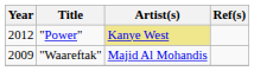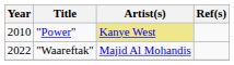 <table class="wikitable">
 <tr>
 <th>Year</th>
 <th>Title</th>
 <th>Artist(s)</th>
 <th>Ref(s)</th>
 </tr>
 <tr>
-<td>2012</td>
+<td>2010</td>
 <td>"<a href='#'>Power</a>"</td>
 <td style="background: khaki;"><a href='#'>Kanye West</a></td>
 <td></td>
 </tr>
 <tr>
-<td>2009</td>
+<td>2022</td>
 <td>"Waareftak"</td>
 <td><a href='#'>Majid Al Mohandis</a></td>
 <td></td>
 </tr>
 <tr>
 </tr>
 </table>
